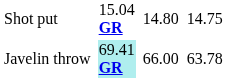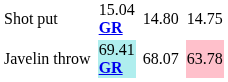 <table>
 <tr>
 <td>Shot put<br></td>
 <td></td>
 <td>15.04<br><strong><a href='#'>GR</a></strong></td>
 <td></td>
 <td>14.80</td>
 <td></td>
 <td>14.75</td>
 </tr>
 <tr>
 <td>Javelin throw<br></td>
 <td></td>
 <td style="background: paleturquoise;">69.41<br><strong><a href='#'>GR</a></strong></td>
 <td></td>
-<td>66.00</td>
+<td>68.07</td>
 <td></td>
-<td>63.78</td>
+<td style="background: pink;">63.78</td>
 </tr>
 </table>
